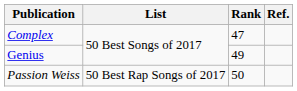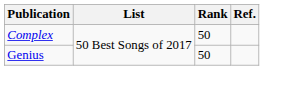 <table class="wikitable">
 <tr>
 <th>Publication</th>
 <th>List</th>
 <th>Rank</th>
 <th>Ref.</th>
 </tr>
 <tr>
 <td><a href='#'><em>Complex</em></a></td>
 <td rowspan="2">50 Best Songs of 2017</td>
-<td>47</td>
+<td>50</td>
 <td></td>
 </tr>
 <tr>
 <td><a href='#'>Genius</a></td>
-<td>49</td>
-<td></td>
-</tr>
-<tr>
-<td><em>Passion Weiss</em></td>
-<td>50 Best Rap Songs of 2017</td>
 <td>50</td>
 <td></td>
 </tr>
 </table>
